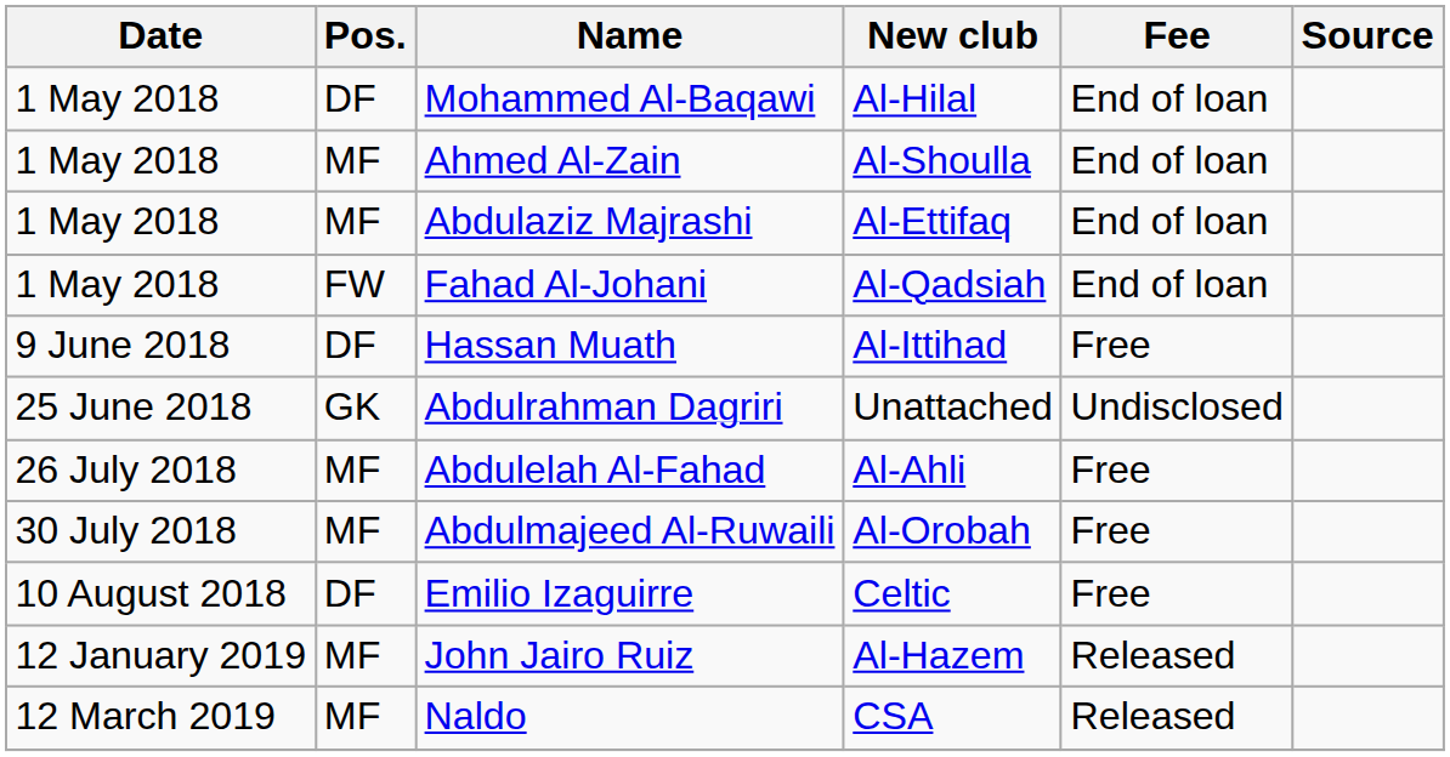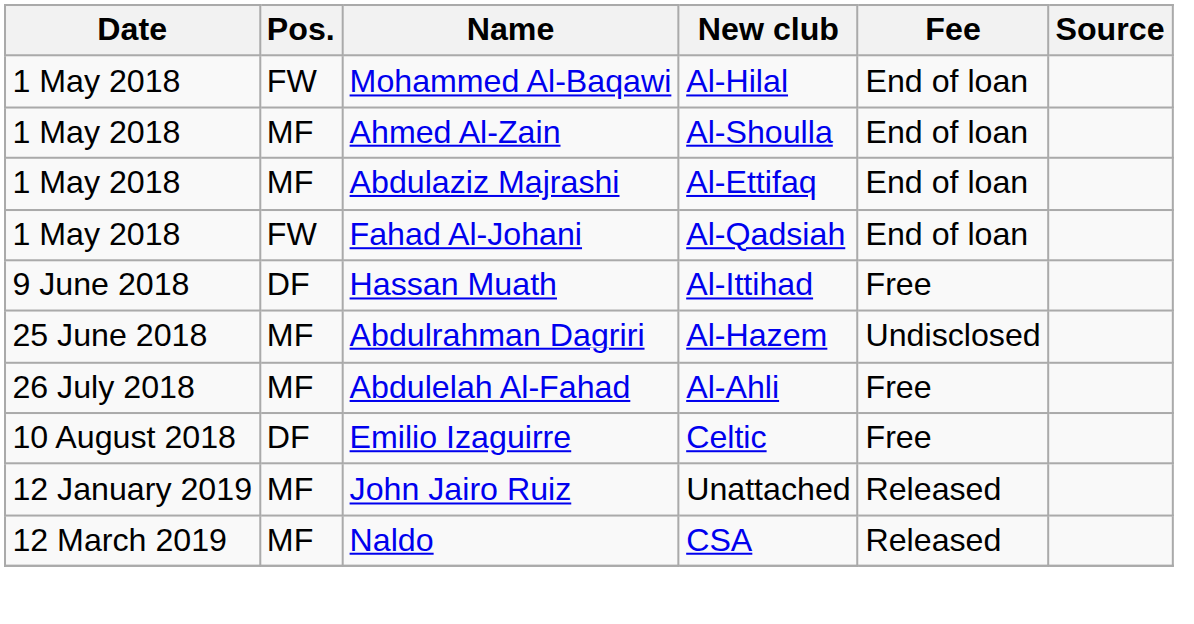 <table class="wikitable" style="text-align:left">
 <tr>
 <th>Date</th>
 <th>Pos.</th>
 <th>Name</th>
 <th>New club</th>
 <th>Fee</th>
 <th>Source</th>
 </tr>
 <tr>
 <td>1 May 2018</td>
-<td>DF</td>
+<td>FW</td>
 <td> <a href='#'>Mohammed Al-Baqawi</a></td>
 <td> <a href='#'>Al-Hilal</a></td>
 <td>End of loan</td>
 <td></td>
 </tr>
 <tr>
 <td>1 May 2018</td>
 <td>MF</td>
 <td> <a href='#'>Ahmed Al-Zain</a></td>
 <td> <a href='#'>Al-Shoulla</a></td>
 <td>End of loan</td>
 <td></td>
 </tr>
 <tr>
 <td>1 May 2018</td>
 <td>MF</td>
 <td> <a href='#'>Abdulaziz Majrashi</a></td>
 <td> <a href='#'>Al-Ettifaq</a></td>
 <td>End of loan</td>
 <td></td>
 </tr>
 <tr>
 <td>1 May 2018</td>
 <td>FW</td>
 <td> <a href='#'>Fahad Al-Johani</a></td>
 <td> <a href='#'>Al-Qadsiah</a></td>
 <td>End of loan</td>
 <td></td>
 </tr>
 <tr>
 <td>9 June 2018</td>
 <td>DF</td>
 <td> <a href='#'>Hassan Muath</a></td>
 <td> <a href='#'>Al-Ittihad</a></td>
 <td>Free</td>
 <td></td>
 </tr>
 <tr>
 <td>25 June 2018</td>
-<td>GK</td>
+<td>MF</td>
 <td> <a href='#'>Abdulrahman Dagriri</a></td>
-<td>Unattached</td>
+<td> <a href='#'>Al-Hazem</a></td>
 <td>Undisclosed</td>
 <td></td>
 </tr>
 <tr>
 <td>26 July 2018</td>
 <td>MF</td>
 <td> <a href='#'>Abdulelah Al-Fahad</a></td>
 <td> <a href='#'>Al-Ahli</a></td>
-<td>Free</td>
-<td></td>
-</tr>
-<tr>
-<td>30 July 2018</td>
-<td>MF</td>
-<td> <a href='#'>Abdulmajeed Al-Ruwaili</a></td>
-<td> <a href='#'>Al-Orobah</a></td>
 <td>Free</td>
 <td></td>
 </tr>
 <tr>
 <td>10 August 2018</td>
 <td>DF</td>
 <td> <a href='#'>Emilio Izaguirre</a></td>
 <td> <a href='#'>Celtic</a></td>
 <td>Free</td>
 <td></td>
 </tr>
 <tr>
 <td>12 January 2019</td>
 <td>MF</td>
 <td> <a href='#'>John Jairo Ruiz</a></td>
-<td> <a href='#'>Al-Hazem</a></td>
+<td>Unattached</td>
 <td>Released</td>
 <td></td>
 </tr>
 <tr>
 <td>12 March 2019</td>
 <td>MF</td>
 <td> <a href='#'>Naldo</a></td>
 <td> <a href='#'>CSA</a></td>
 <td>Released</td>
 <td></td>
 </tr>
 <tr>
 </tr>
 </table>
